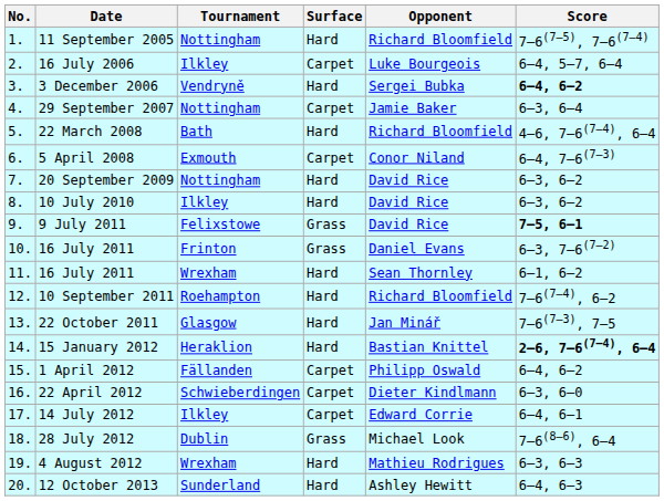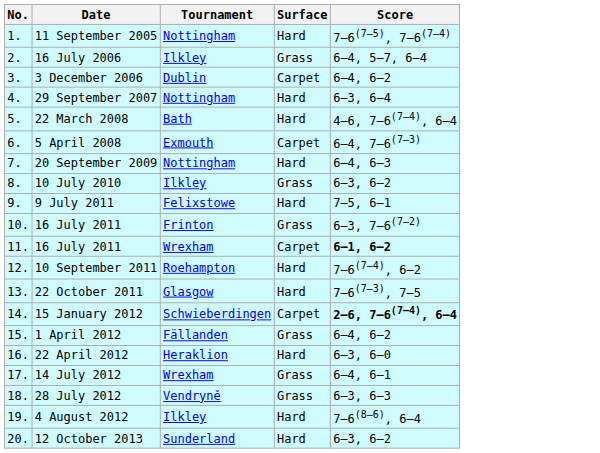 <table class="wikitable" style="font-size:97%">
 <tr>
 <th>No.</th>
 <th>Date</th>
 <th>Tournament</th>
 <th>Surface</th>
-<th>Opponent</th>
 <th>Score</th>
 </tr>
 <tr bgcolor="CFFCFF">
 <td>1.</td>
 <td>11 September 2005</td>
 <td><a href='#'>Nottingham</a></td>
 <td>Hard</td>
-<td> <a href='#'>Richard Bloomfield</a></td>
 <td>7–6<sup>(7–5)</sup>, 7–6<sup>(7–4)</sup></td>
 </tr>
 <tr bgcolor="CFFCFF">
 <td>2.</td>
 <td>16 July 2006</td>
 <td><a href='#'>Ilkley</a></td>
-<td>Carpet</td>
-<td> <a href='#'>Luke Bourgeois</a></td>
+<td>Grass</td>
 <td>6–4, 5–7, 6–4</td>
 </tr>
 <tr bgcolor="CFFCFF">
 <td>3.</td>
 <td>3 December 2006</td>
-<td><a href='#'>Vendryně</a></td>
-<td>Hard</td>
-<td> <a href='#'>Sergei Bubka</a></td>
-<td><strong>6–4, 6–2</strong></td>
+<td><a href='#'>Dublin</a></td>
+<td>Carpet</td>
+<td>6–4, 6–2</td>
 </tr>
 <tr bgcolor="CFFCFF">
 <td>4.</td>
 <td>29 September 2007</td>
 <td><a href='#'>Nottingham</a></td>
-<td>Carpet</td>
-<td> <a href='#'>Jamie Baker</a></td>
+<td>Hard</td>
 <td>6–3, 6–4</td>
 </tr>
 <tr bgcolor="CFFCFF">
 <td>5.</td>
 <td>22 March 2008</td>
 <td><a href='#'>Bath</a></td>
 <td>Hard</td>
-<td> <a href='#'>Richard Bloomfield</a></td>
 <td>4–6, 7–6<sup>(7–4)</sup>, 6–4</td>
 </tr>
 <tr bgcolor="CFFCFF">
 <td>6.</td>
 <td>5 April 2008</td>
 <td><a href='#'>Exmouth</a></td>
 <td>Carpet</td>
-<td> <a href='#'>Conor Niland</a></td>
 <td>6–4, 7–6<sup>(7–3)</sup></td>
 </tr>
 <tr bgcolor="CFFCFF">
 <td>7.</td>
 <td>20 September 2009</td>
 <td><a href='#'>Nottingham</a></td>
 <td>Hard</td>
-<td> <a href='#'>David Rice</a></td>
-<td>6–3, 6–2</td>
+<td>6–4, 6–3</td>
 </tr>
 <tr bgcolor="CFFCFF">
 <td>8.</td>
 <td>10 July 2010</td>
 <td><a href='#'>Ilkley</a></td>
-<td>Hard</td>
-<td> <a href='#'>David Rice</a></td>
+<td>Grass</td>
 <td>6–3, 6–2</td>
 </tr>
 <tr bgcolor="CFFCFF">
 <td>9.</td>
 <td>9 July 2011</td>
 <td><a href='#'>Felixstowe</a></td>
-<td>Grass</td>
-<td> <a href='#'>David Rice</a></td>
-<td><strong>7–5, 6–1</strong></td>
+<td>Hard</td>
+<td>7–5, 6–1</td>
 </tr>
 <tr bgcolor="CFFCFF">
 <td>10.</td>
 <td>16 July 2011</td>
 <td><a href='#'>Frinton</a></td>
 <td>Grass</td>
-<td> <a href='#'>Daniel Evans</a></td>
 <td>6–3, 7–6<sup>(7–2)</sup></td>
 </tr>
 <tr bgcolor="CFFCFF">
 <td>11.</td>
 <td>16 July 2011</td>
 <td><a href='#'>Wrexham</a></td>
-<td>Hard</td>
-<td> <a href='#'>Sean Thornley</a></td>
-<td>6–1, 6–2</td>
+<td>Carpet</td>
+<td><strong>6–1, 6–2</strong></td>
 </tr>
 <tr bgcolor="CFFCFF">
 <td>12.</td>
 <td>10 September 2011</td>
 <td><a href='#'>Roehampton</a></td>
 <td>Hard</td>
-<td> <a href='#'>Richard Bloomfield</a></td>
 <td>7–6<sup>(7–4)</sup>, 6–2</td>
 </tr>
 <tr bgcolor="CFFCFF">
 <td>13.</td>
 <td>22 October 2011</td>
 <td><a href='#'>Glasgow</a></td>
 <td>Hard</td>
-<td> <a href='#'>Jan Minář</a></td>
 <td>7–6<sup>(7–3)</sup>, 7–5</td>
 </tr>
 <tr bgcolor="CFFCFF">
 <td>14.</td>
 <td>15 January 2012</td>
-<td><a href='#'>Heraklion</a></td>
-<td>Hard</td>
-<td> <a href='#'>Bastian Knittel</a></td>
+<td><a href='#'>Schwieberdingen</a></td>
+<td>Carpet</td>
 <td><strong>2–6, 7–6<sup>(7–4)</sup>, 6–4</strong></td>
 </tr>
 <tr bgcolor="CFFCFF">
 <td>15.</td>
 <td>1 April 2012</td>
 <td><a href='#'>Fällanden</a></td>
-<td>Carpet</td>
-<td> <a href='#'>Philipp Oswald</a></td>
+<td>Grass</td>
 <td>6–4, 6–2</td>
 </tr>
 <tr bgcolor="CFFCFF">
 <td>16.</td>
 <td>22 April 2012</td>
-<td><a href='#'>Schwieberdingen</a></td>
-<td>Carpet</td>
-<td> <a href='#'>Dieter Kindlmann</a></td>
+<td><a href='#'>Heraklion</a></td>
+<td>Hard</td>
 <td>6–3, 6–0</td>
 </tr>
 <tr bgcolor="CFFCFF">
 <td>17.</td>
 <td>14 July 2012</td>
-<td><a href='#'>Ilkley</a></td>
-<td>Carpet</td>
-<td> <a href='#'>Edward Corrie</a></td>
+<td><a href='#'>Wrexham</a></td>
+<td>Grass</td>
 <td>6–4, 6–1</td>
 </tr>
 <tr bgcolor="CFFCFF">
 <td>18.</td>
 <td>28 July 2012</td>
-<td><a href='#'>Dublin</a></td>
+<td><a href='#'>Vendryně</a></td>
 <td>Grass</td>
-<td> Michael Look</td>
-<td>7–6<sup>(8–6)</sup>, 6–4</td>
+<td>6–3, 6–3</td>
 </tr>
 <tr bgcolor="CFFCFF">
 <td>19.</td>
 <td>4 August 2012</td>
-<td><a href='#'>Wrexham</a></td>
+<td><a href='#'>Ilkley</a></td>
 <td>Hard</td>
-<td> <a href='#'>Mathieu Rodrigues</a></td>
-<td>6–3, 6–3</td>
+<td>7–6<sup>(8–6)</sup>, 6–4</td>
 </tr>
 <tr bgcolor="CFFCFF">
 <td>20.</td>
 <td>12 October 2013</td>
 <td><a href='#'>Sunderland</a></td>
 <td>Hard</td>
-<td> Ashley Hewitt</td>
-<td>6–4, 6–3</td>
+<td>6–3, 6–2</td>
 </tr>
 </table>
